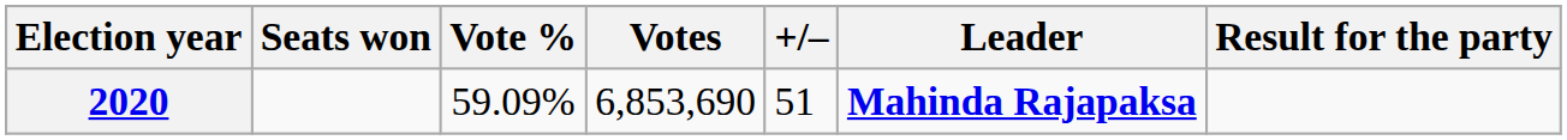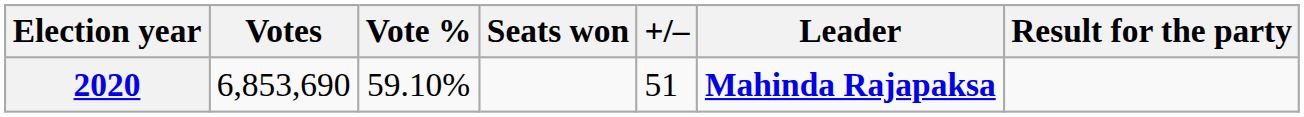 <table class="sortable wikitable">
 <tr>
 <th>Election year</th>
+<th>Votes</th>
+<th>Vote %</th>
 <th>Seats won</th>
-<th>Vote %</th>
-<th>Votes</th>
 <th>+/–</th>
 <th>Leader</th>
 <th>Result for the party</th>
 </tr>
 <tr>
 <th><a href='#'>2020</a></th>
+<td align=center>6,853,690</td>
+<td align=center>59.10%</td>
 <td></td>
-<td align=center>59.09%</td>
-<td align=center>6,853,690</td>
 <td> 51</td>
 <td><strong><a href='#'>Mahinda Rajapaksa</a></strong></td>
 <td></td>
 </tr>
 </table>
